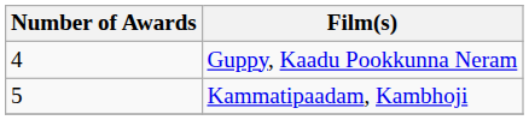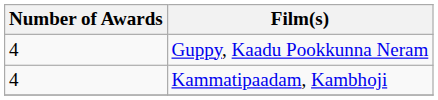 <table class="wikitable sortable">
 <tr>
 <th style=;>Number of Awards</th>
 <th style=;>Film(s)</th>
 </tr>
 <tr>
 <td>4</td>
 <td><a href='#'>Guppy</a>, <a href='#'>Kaadu Pookkunna Neram</a></td>
 </tr>
 <tr>
-<td>5</td>
+<td>4</td>
 <td><a href='#'>Kammatipaadam</a>, <a href='#'>Kambhoji</a></td>
 </tr>
 <tr>
 </tr>
 </table>
